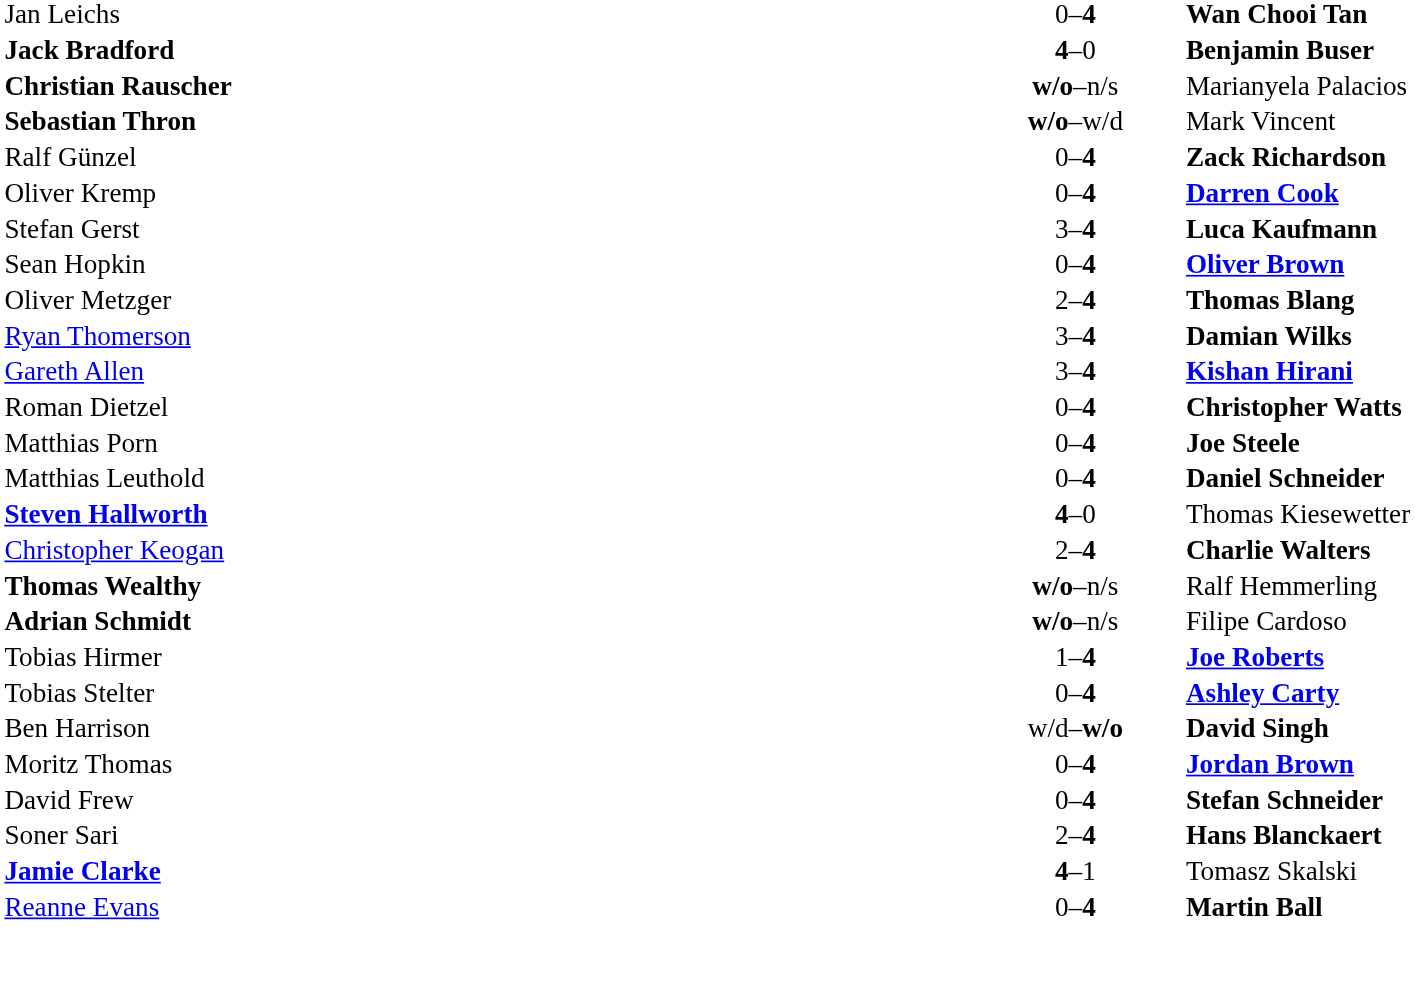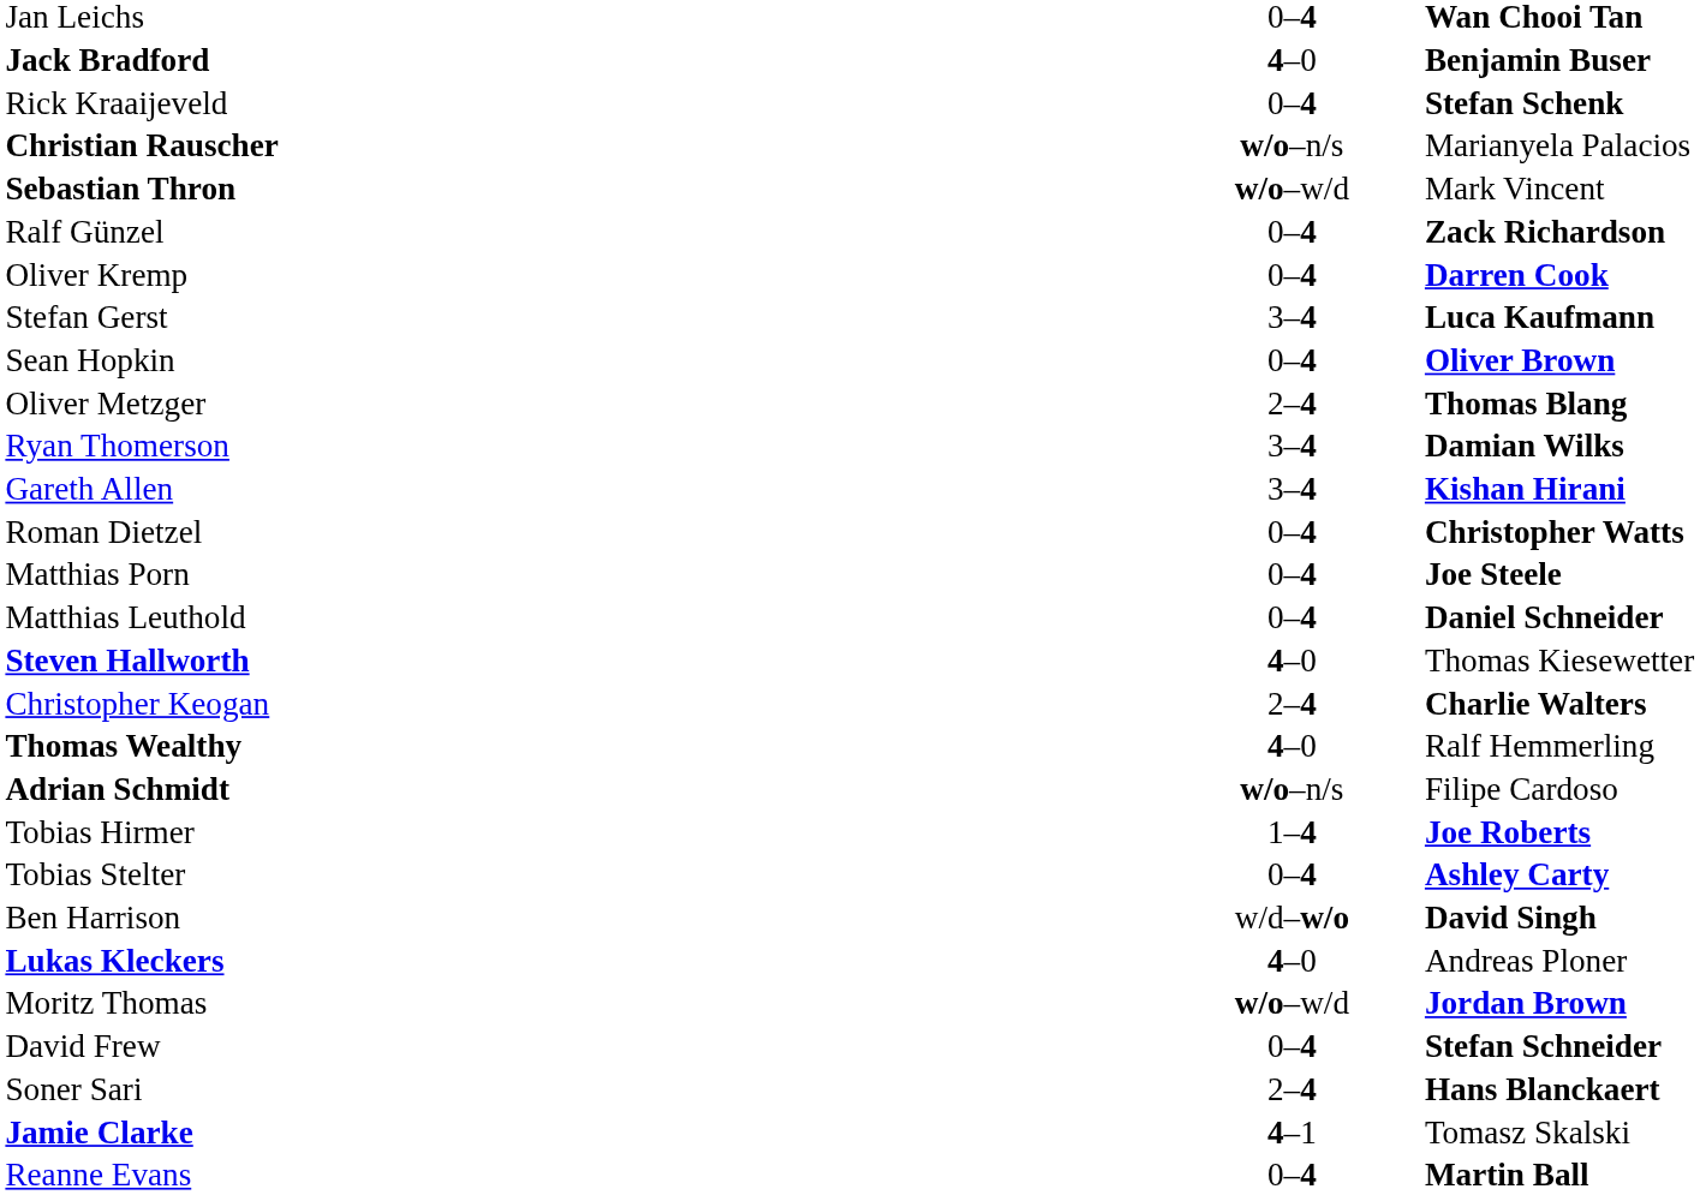 <table width="100%" cellspacing="1">
 <tr>
 <th width=45%></th>
 <th width=10%></th>
 <th width=45%></th>
 </tr>
 <tr>
 <td> Jan Leichs</td>
 <td align="center">0–<strong>4</strong></td>
 <td> <strong>Wan Chooi Tan</strong></td>
 </tr>
 <tr>
 <td> <strong>Jack Bradford</strong></td>
 <td align="center"><strong>4</strong>–0</td>
 <td><strong> Benjamin Buser</strong></td>
+</tr>
+<tr>
+<td> Rick Kraaijeveld</td>
+<td align="center">0–<strong>4</strong></td>
+<td> <strong>Stefan Schenk</strong></td>
 </tr>
 <tr>
 <td> <strong>Christian Rauscher</strong></td>
 <td align="center"><strong>w/o</strong>–n/s</td>
 <td> Marianyela Palacios</td>
 </tr>
 <tr>
 <td> <strong>Sebastian Thron</strong></td>
 <td align="center"><strong>w/o</strong>–w/d</td>
 <td> Mark Vincent</td>
 </tr>
 <tr>
 <td> Ralf Günzel</td>
 <td align="center">0–<strong>4</strong></td>
 <td> <strong>Zack Richardson</strong></td>
 </tr>
 <tr>
 <td> Oliver Kremp</td>
 <td align="center">0–<strong>4</strong></td>
 <td> <strong><a href='#'>Darren Cook</a></strong></td>
 </tr>
 <tr>
 <td> Stefan Gerst</td>
 <td align="center">3–<strong>4</strong></td>
 <td> <strong>Luca Kaufmann</strong></td>
 </tr>
 <tr>
 <td> Sean Hopkin</td>
 <td align="center">0–<strong>4</strong></td>
 <td> <strong><a href='#'>Oliver Brown</a></strong></td>
 </tr>
 <tr>
 <td> Oliver Metzger</td>
 <td align="center">2–<strong>4</strong></td>
 <td> <strong>Thomas Blang</strong></td>
 </tr>
 <tr>
 <td> <a href='#'>Ryan Thomerson</a></td>
 <td align="center">3–<strong>4</strong></td>
 <td> <strong>Damian Wilks</strong></td>
 </tr>
 <tr>
 <td> <a href='#'>Gareth Allen</a></td>
 <td align="center">3–<strong>4</strong></td>
 <td> <strong><a href='#'>Kishan Hirani</a></strong></td>
 </tr>
 <tr>
 <td> Roman Dietzel</td>
 <td align="center">0–<strong>4</strong></td>
 <td> <strong>Christopher Watts</strong></td>
 </tr>
 <tr>
 <td> Matthias Porn</td>
 <td align="center">0–<strong>4</strong></td>
 <td> <strong>Joe Steele</strong></td>
 </tr>
 <tr>
 <td> Matthias Leuthold</td>
 <td align="center">0–<strong>4</strong></td>
 <td> <strong>Daniel Schneider</strong></td>
 </tr>
 <tr>
 <td> <strong><a href='#'>Steven Hallworth</a></strong></td>
 <td align="center"><strong>4</strong>–0</td>
 <td> Thomas Kiesewetter</td>
 </tr>
 <tr>
 <td> <a href='#'>Christopher Keogan</a></td>
 <td align="center">2–<strong>4</strong></td>
 <td> <strong>Charlie Walters</strong></td>
 </tr>
 <tr>
 <td> <strong>Thomas Wealthy</strong></td>
-<td align="center"><strong>w/o</strong>–n/s</td>
+<td align="center"><strong>4</strong>–0</td>
 <td> Ralf Hemmerling</td>
 </tr>
 <tr>
 <td> <strong>Adrian Schmidt</strong></td>
 <td align="center"><strong>w/o</strong>–n/s</td>
 <td> Filipe Cardoso</td>
 </tr>
 <tr>
 <td> Tobias Hirmer</td>
 <td align="center">1–<strong>4</strong></td>
 <td> <strong><a href='#'>Joe Roberts</a></strong></td>
 </tr>
 <tr>
 <td> Tobias Stelter</td>
 <td align="center">0–<strong>4</strong></td>
 <td> <strong><a href='#'>Ashley Carty</a></strong></td>
 </tr>
 <tr>
 <td> Ben Harrison</td>
 <td align="center">w/d–<strong>w/o</strong></td>
 <td> <strong>David Singh</strong></td>
 </tr>
 <tr>
+<td> <strong><a href='#'>Lukas Kleckers</a></strong></td>
+<td align="center"><strong>4</strong>–0</td>
+<td> Andreas Ploner</td>
+</tr>
+<tr>
 <td> Moritz Thomas</td>
-<td align="center">0–<strong>4</strong></td>
+<td align="center"><strong>w/o</strong>–w/d</td>
 <td> <strong><a href='#'>Jordan Brown</a></strong></td>
 </tr>
 <tr>
 <td> David Frew</td>
 <td align="center">0–<strong>4</strong></td>
 <td> <strong>Stefan Schneider</strong></td>
 </tr>
 <tr>
 <td> Soner Sari</td>
 <td align="center">2–<strong>4</strong></td>
 <td> <strong>Hans Blanckaert</strong></td>
 </tr>
 <tr>
 <td> <strong><a href='#'>Jamie Clarke</a></strong></td>
 <td align="center"><strong>4</strong>–1</td>
 <td> Tomasz Skalski</td>
 </tr>
 <tr>
 <td> <a href='#'>Reanne Evans</a></td>
 <td align="center">0–<strong>4</strong></td>
 <td> <strong>Martin Ball</strong></td>
 </tr>
 </table>
